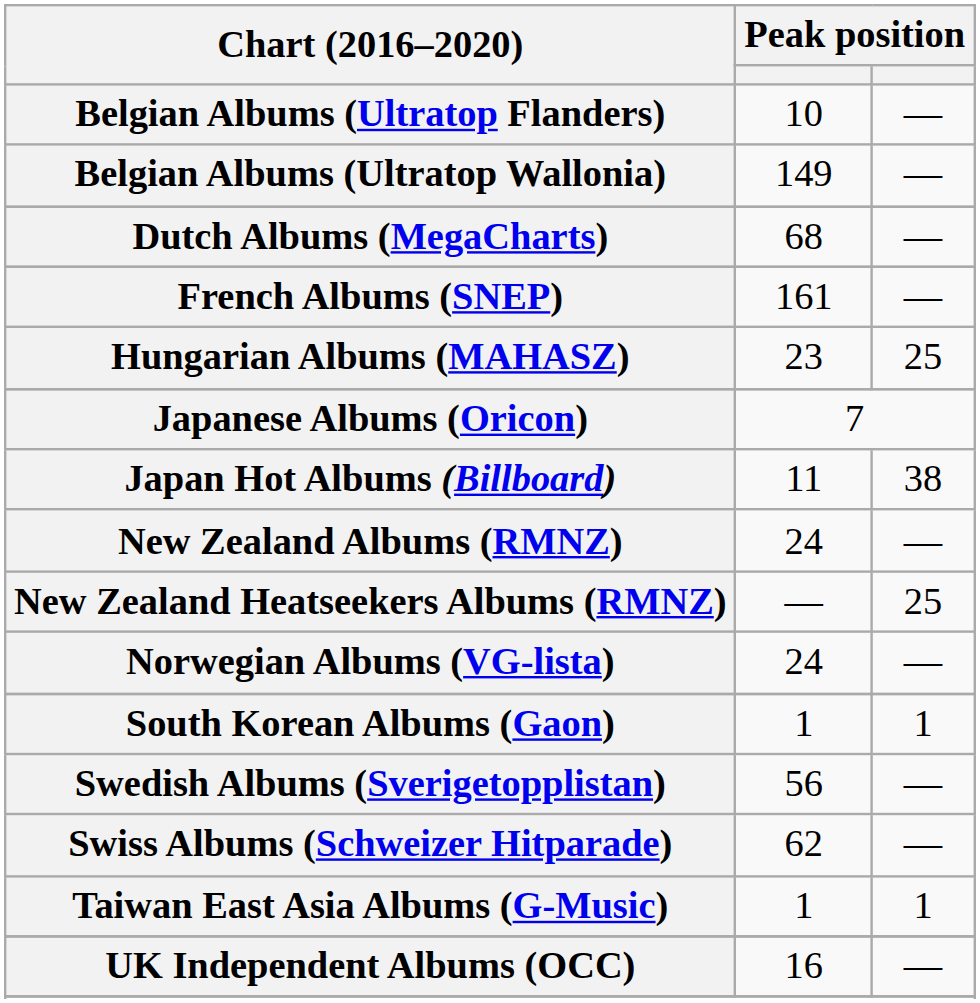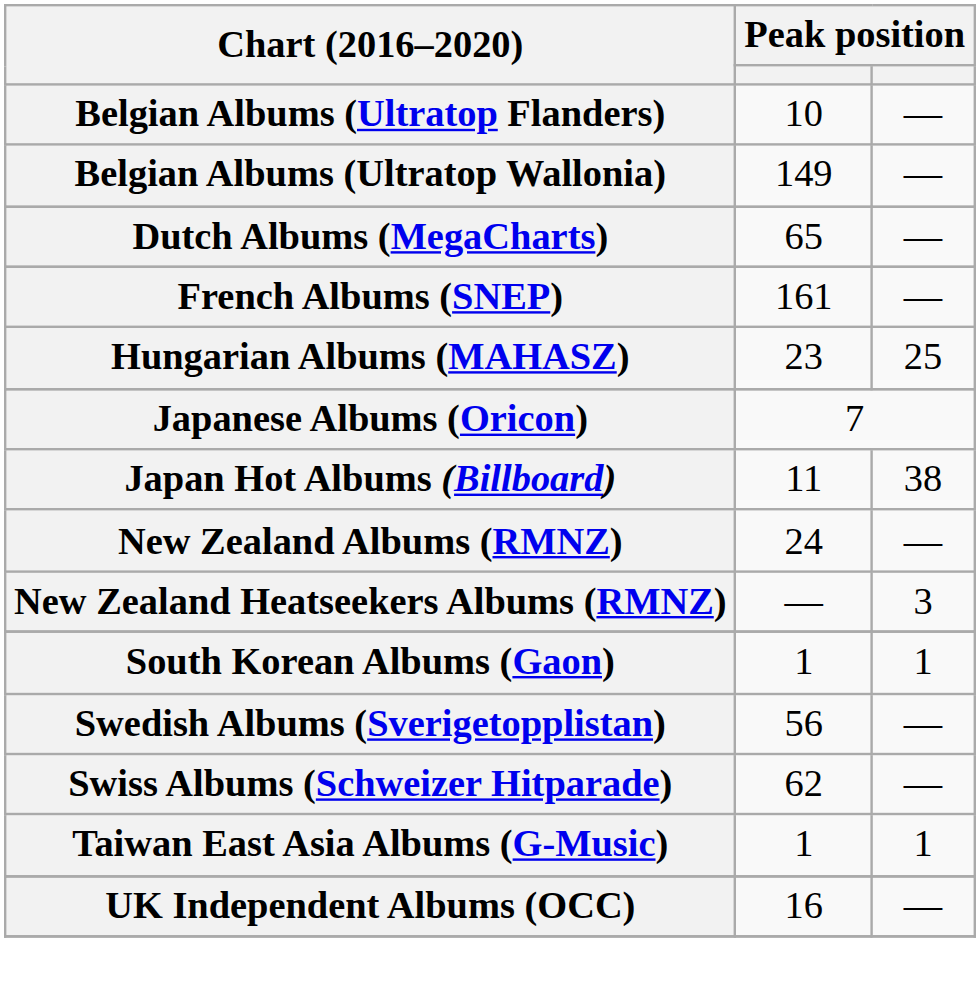 <table class="wikitable sortable plainrowheaders" style="text-align:center">
 <tr>
 <th rowspan=2>Chart (2016–2020)</th>
 <th colspan=2>Peak position</th>
 </tr>
 <tr>
 <th></th>
 <th></th>
 </tr>
 <tr>
 <th scope="row">Belgian Albums (<a href='#'>Ultratop</a> Flanders)</th>
 <td>10</td>
 <td>—</td>
 </tr>
 <tr>
 <th scope="row">Belgian Albums (Ultratop Wallonia)</th>
 <td>149</td>
 <td>—</td>
 </tr>
 <tr>
 </tr>
 <tr>
 <th scope="row">Dutch Albums (<a href='#'>MegaCharts</a>)</th>
-<td>68</td>
+<td>65</td>
 <td>—</td>
 </tr>
 <tr>
 </tr>
 <tr>
 <th scope="row">French Albums (<a href='#'>SNEP</a>)</th>
 <td>161</td>
 <td>—</td>
 </tr>
 <tr>
 <th scope="row">Hungarian Albums (<a href='#'>MAHASZ</a>)</th>
 <td>23</td>
 <td>25</td>
 </tr>
 <tr>
 </tr>
 <tr>
 <th scope="row">Japanese Albums (<a href='#'>Oricon</a>)</th>
 <td colspan="2">7</td>
 </tr>
 <tr>
 <th scope="row">Japan Hot Albums <em>(<a href='#'>Billboard</a>)</em></th>
 <td>11</td>
 <td>38</td>
 </tr>
 <tr>
 <th scope="row">New Zealand Albums (<a href='#'>RMNZ</a>)</th>
 <td>24</td>
 <td>—</td>
 </tr>
 <tr>
 <th scope="row">New Zealand Heatseekers Albums (<a href='#'>RMNZ</a>)</th>
 <td>—</td>
-<td>25</td>
-</tr>
-<tr>
-<th scope="row">Norwegian Albums (<a href='#'>VG-lista</a>)</th>
-<td>24</td>
-<td>—</td>
+<td>3</td>
 </tr>
 <tr>
 </tr>
 <tr>
 <th scope="row">South Korean Albums (<a href='#'>Gaon</a>)</th>
 <td>1</td>
 <td>1</td>
 </tr>
 <tr>
 <th scope="row">Swedish Albums (<a href='#'>Sverigetopplistan</a>)</th>
 <td>56</td>
 <td>—</td>
 </tr>
 <tr>
 <th scope="row">Swiss Albums (<a href='#'>Schweizer Hitparade</a>)</th>
 <td>62</td>
 <td>—</td>
 </tr>
 <tr>
 <th scope="row">Taiwan East Asia Albums (<a href='#'>G-Music</a>)</th>
 <td>1</td>
 <td>1</td>
 </tr>
 <tr>
 </tr>
 <tr>
 <th scope="row">UK Independent Albums (OCC)</th>
 <td>16</td>
 <td>—</td>
 </tr>
 <tr>
 </tr>
 <tr>
 </tr>
 <tr>
 </tr>
 <tr>
 </tr>
 </table>
